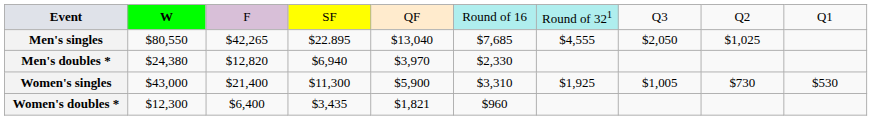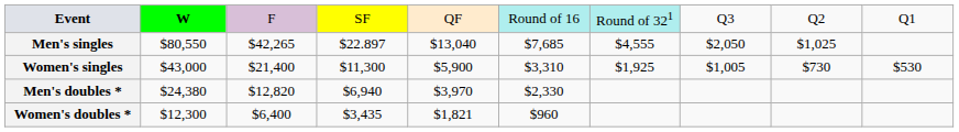 <table class=wikitable style=font-size:90%;text-align:center>
 <tr>
 <td style="width:130px; background:#dfe2e9;"><strong>Event</strong></td>
 <td style="width:80px; background:lime;"><strong>W</strong></td>
 <td style="width:85px; background:thistle;">F</td>
 <td style="width:85px; background:#ff0;">SF</td>
 <td style="width:85px; background:#ffebcd;">QF</td>
 <td style="width:85px; background:#afeeee;">Round of 16</td>
 <td style="width:85px; background:#afeeee;">Round of 32<sup>1</sup></td>
 <td width=85>Q3</td>
 <td width=85>Q2</td>
 <td width=85>Q1</td>
 </tr>
 <tr>
 <td style="background:#f3f3f3;"><strong>Men's singles</strong></td>
 <td>$80,550</td>
 <td>$42,265</td>
-<td>$22.895</td>
+<td>$22.897</td>
 <td>$13,040</td>
 <td>$7,685</td>
 <td>$4,555</td>
 <td>$2,050</td>
 <td>$1,025</td>
-<td></td>
-</tr>
-<tr>
-<td style="background:#f3f3f3;"><strong>Men's doubles *</strong></td>
-<td>$24,380</td>
-<td>$12,820</td>
-<td>$6,940</td>
-<td>$3,970</td>
-<td>$2,330</td>
-<td></td>
-<td></td>
-<td></td>
 <td></td>
 </tr>
 <tr>
 <td style="background:#f3f3f3;"><strong>Women's singles</strong></td>
 <td>$43,000</td>
 <td>$21,400</td>
 <td>$11,300</td>
 <td>$5,900</td>
 <td>$3,310</td>
 <td>$1,925</td>
 <td>$1,005</td>
 <td>$730</td>
 <td>$530</td>
 </tr>
 <tr>
+<td style="background:#f3f3f3;"><strong>Men's doubles *</strong></td>
+<td>$24,380</td>
+<td>$12,820</td>
+<td>$6,940</td>
+<td>$3,970</td>
+<td>$2,330</td>
+<td></td>
+<td></td>
+<td></td>
+<td></td>
+</tr>
+<tr>
 <td style="background:#f3f3f3;"><strong>Women's doubles *</strong></td>
 <td>$12,300</td>
 <td>$6,400</td>
 <td>$3,435</td>
 <td>$1,821</td>
 <td>$960</td>
 <td></td>
 <td></td>
 <td></td>
 <td></td>
 </tr>
 </table>
